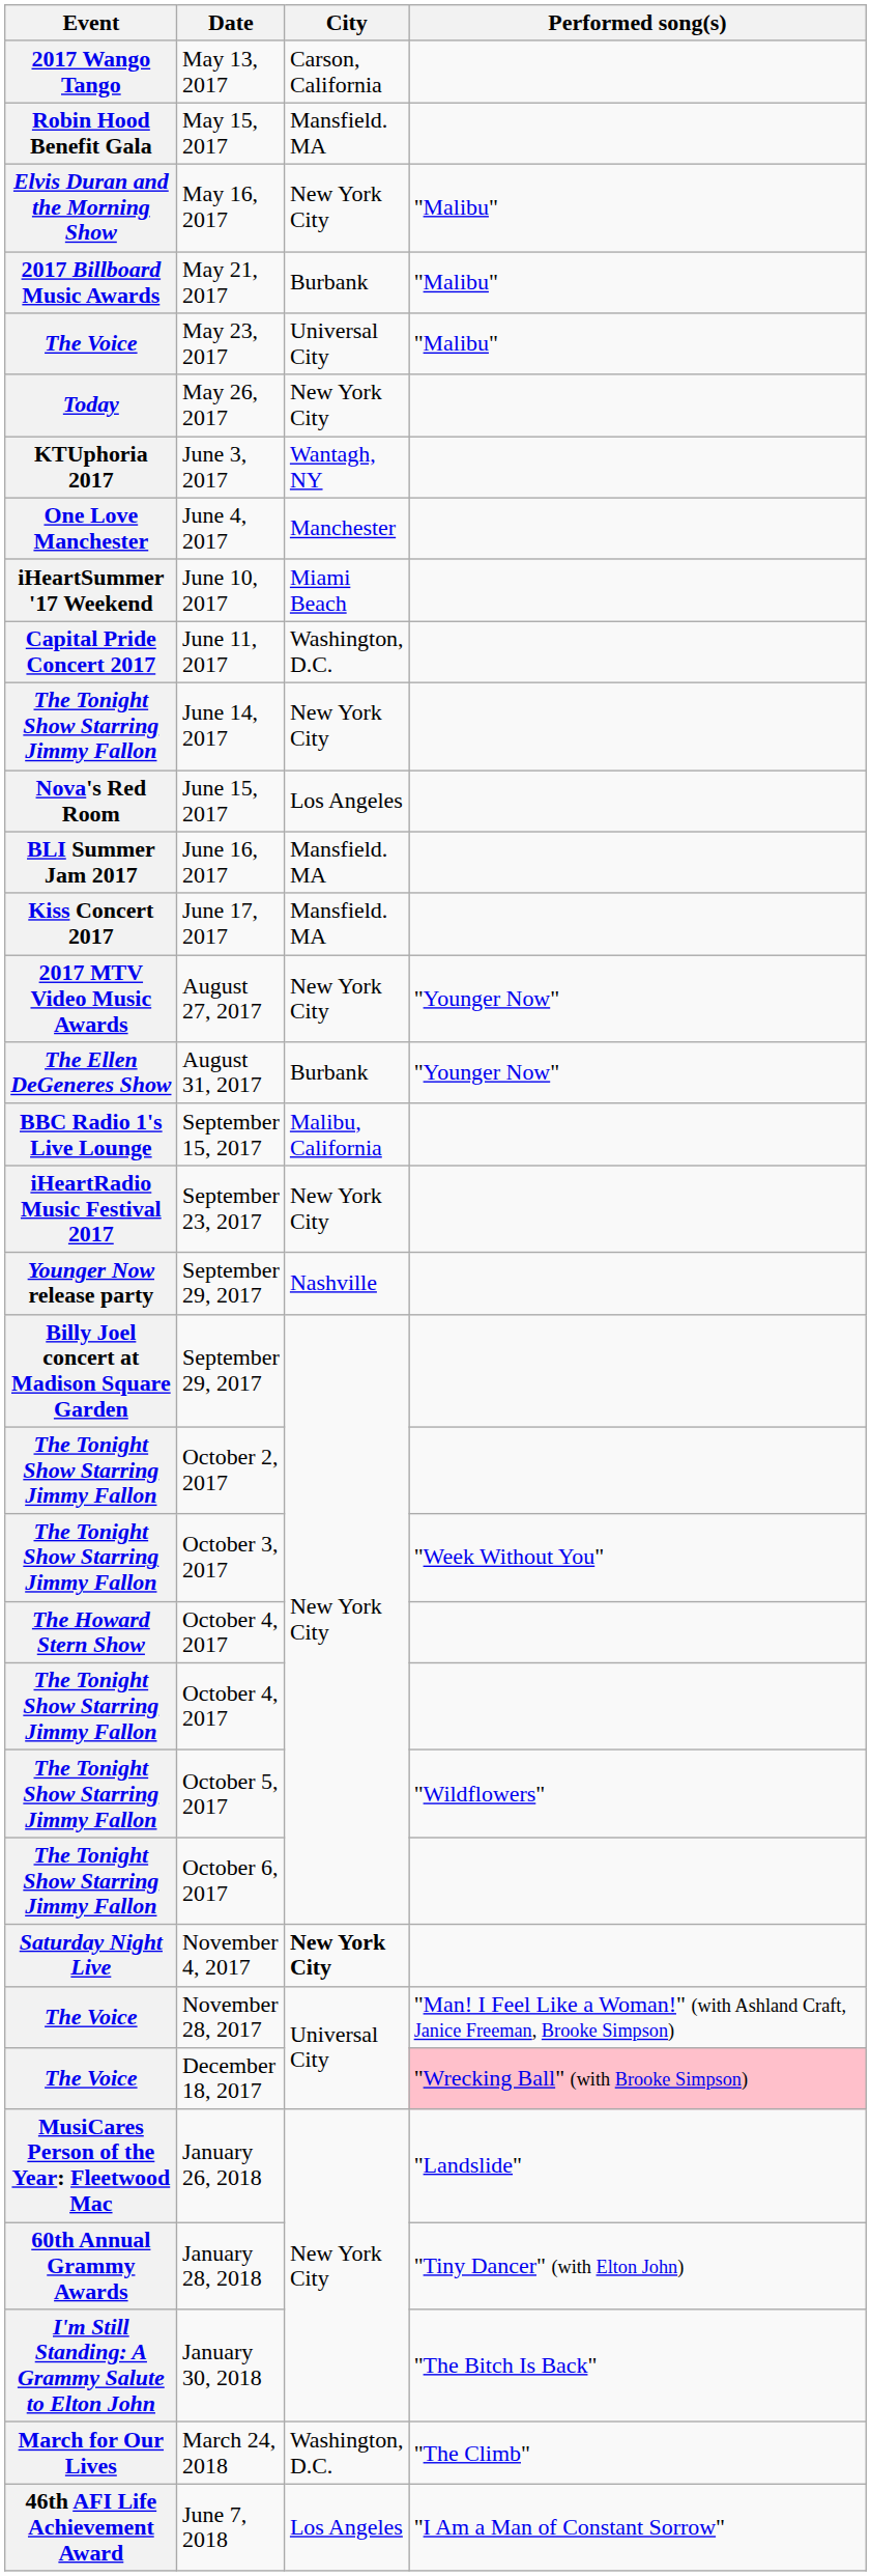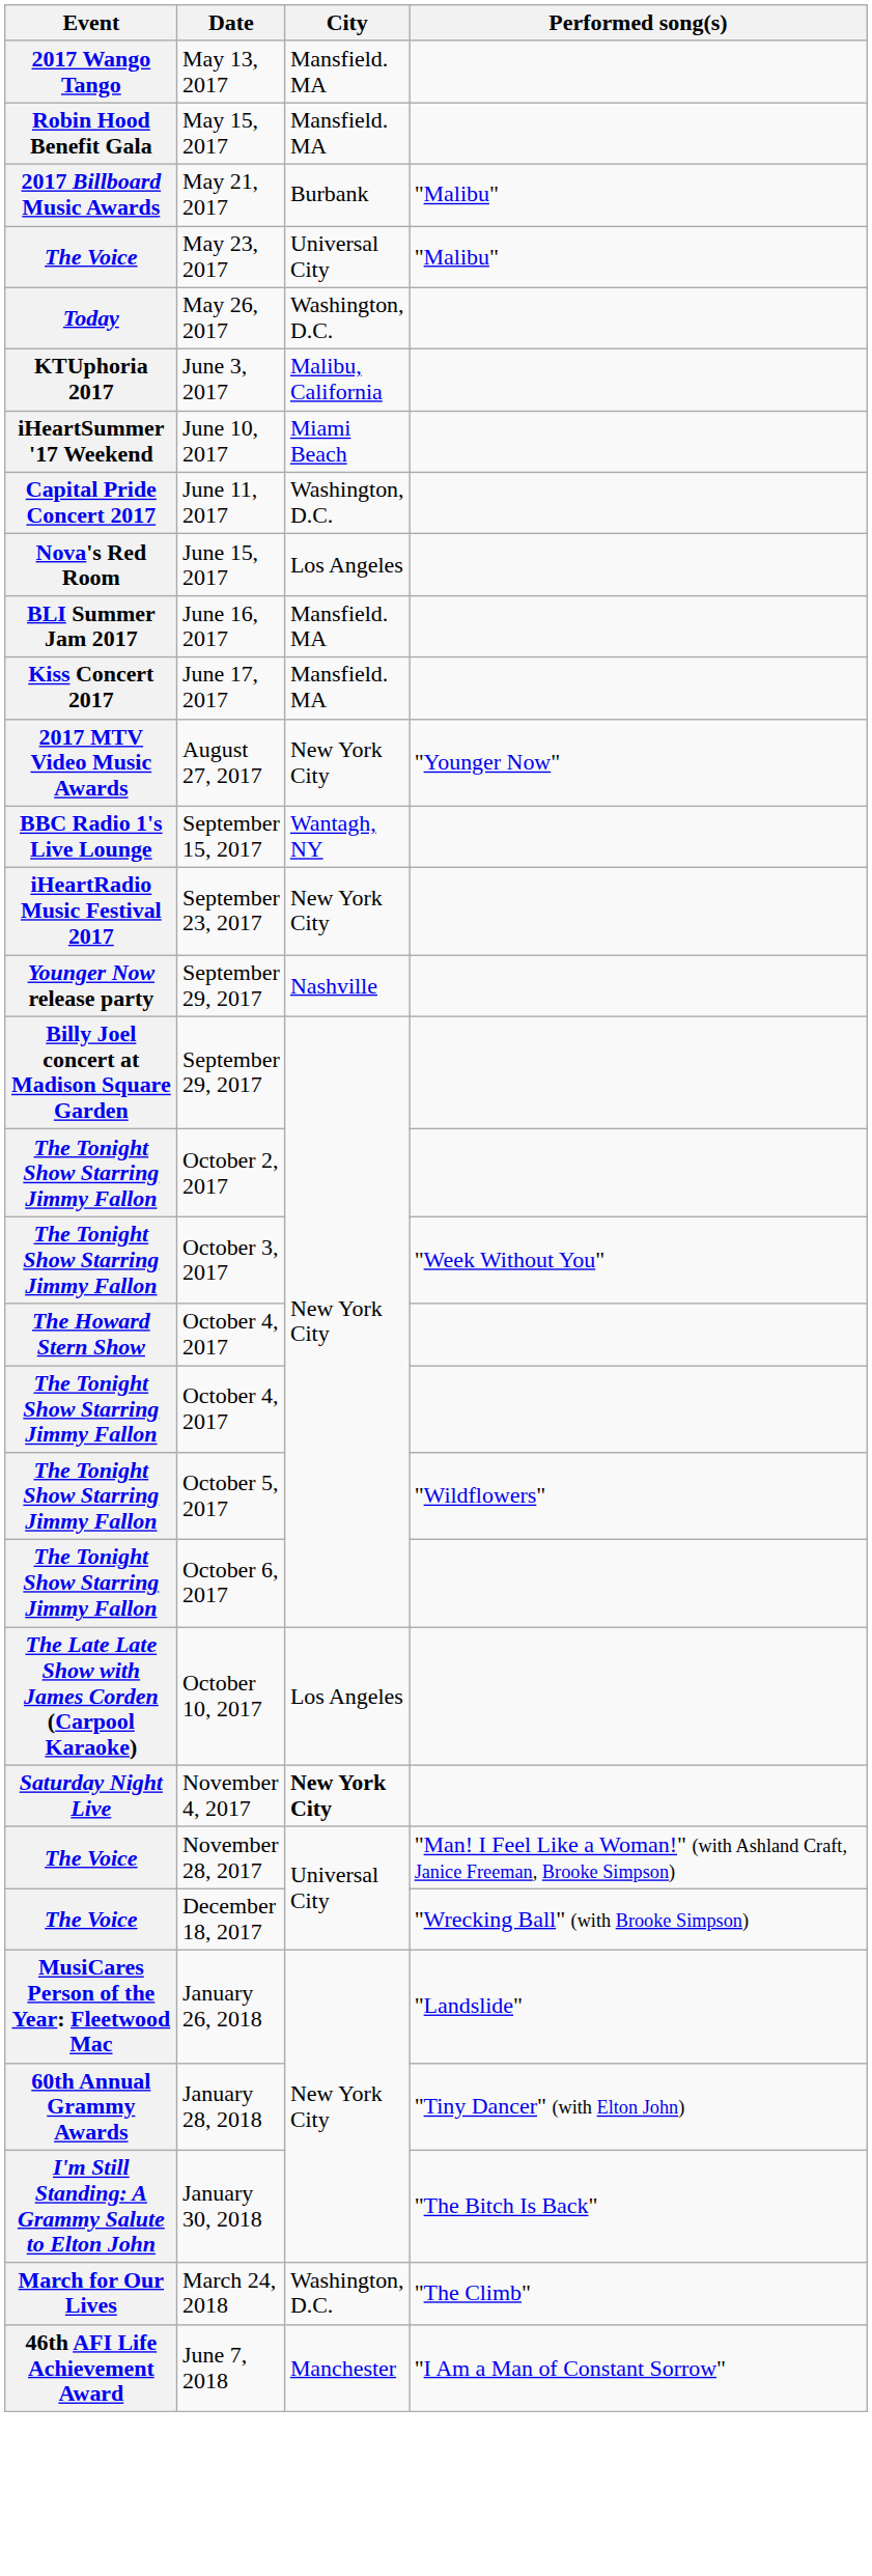 <table class="wikitable sortable plainrowheaders">
 <tr>
 <th style="width:20%;">Event</th>
 <th style="width:12%;">Date</th>
 <th style="width:12%;">City</th>
 <th>Performed song(s)</th>
 </tr>
 <tr>
 <th scope="row"><a href='#'>2017 Wango Tango</a></th>
 <td>May 13, 2017</td>
-<td>Carson, California</td>
+<td>Mansfield. MA</td>
 <td></td>
 </tr>
 <tr>
 <th scope="row"><a href='#'>Robin Hood</a> Benefit Gala</th>
 <td>May 15, 2017</td>
 <td>Mansfield. MA</td>
 <td></td>
-</tr>
-<tr>
-<th scope="row"><em><a href='#'>Elvis Duran and the Morning Show</a></em></th>
-<td>May 16, 2017</td>
-<td>New York City</td>
-<td>"<a href='#'>Malibu</a>"</td>
 </tr>
 <tr>
 <th scope="row"><a href='#'>2017 <em>Billboard</em> Music Awards</a></th>
 <td>May 21, 2017</td>
 <td>Burbank</td>
 <td>"<a href='#'>Malibu</a>"</td>
 </tr>
 <tr>
 <th scope="row"><em><a href='#'>The Voice</a></em></th>
 <td>May 23, 2017</td>
 <td>Universal City</td>
 <td>"<a href='#'>Malibu</a>"</td>
 </tr>
 <tr>
 <th scope="row"><em><a href='#'>Today</a></em></th>
 <td>May 26, 2017</td>
-<td>New York City</td>
+<td>Washington, D.C.</td>
 <td></td>
 </tr>
 <tr>
 <th scope="row">KTUphoria 2017</th>
 <td>June 3, 2017</td>
-<td><a href='#'>Wantagh, NY</a></td>
-<td></td>
-</tr>
-<tr>
-<th scope="row"><a href='#'>One Love Manchester</a></th>
-<td>June 4, 2017</td>
-<td><a href='#'>Manchester</a></td>
+<td><a href='#'>Malibu, California</a></td>
 <td></td>
 </tr>
 <tr>
 <th scope="row">iHeartSummer '17 Weekend</th>
 <td>June 10, 2017</td>
 <td><a href='#'>Miami Beach</a></td>
 <td></td>
 </tr>
 <tr>
 <th scope="row"><a href='#'>Capital Pride Concert 2017</a></th>
 <td>June 11, 2017</td>
 <td>Washington, D.C.</td>
-<td></td>
-</tr>
-<tr>
-<th scope="row"><em><a href='#'>The Tonight Show Starring Jimmy Fallon</a></em></th>
-<td>June 14, 2017</td>
-<td>New York City</td>
 <td></td>
 </tr>
 <tr>
 <th scope="row"><a href='#'>Nova</a>'s Red Room</th>
 <td>June 15, 2017</td>
 <td>Los Angeles</td>
 <td></td>
 </tr>
 <tr>
 <th scope="row"><a href='#'>BLI</a> Summer Jam 2017</th>
 <td>June 16, 2017</td>
 <td>Mansfield. MA</td>
 <td></td>
 </tr>
 <tr>
 <th scope="row"><a href='#'>Kiss</a> Concert 2017</th>
 <td>June 17, 2017</td>
 <td>Mansfield. MA</td>
 <td></td>
 </tr>
 <tr>
 <th scope="row"><a href='#'>2017 MTV Video Music Awards</a></th>
 <td>August 27, 2017</td>
 <td>New York City</td>
 <td>"<a href='#'>Younger Now</a>"</td>
 </tr>
 <tr>
-<th scope="row"><em><a href='#'>The Ellen DeGeneres Show</a></em></th>
-<td>August 31, 2017</td>
-<td>Burbank</td>
-<td>"<a href='#'>Younger Now</a>"</td>
-</tr>
-<tr>
 <th scope="row"><a href='#'>BBC Radio 1's Live Lounge</a></th>
 <td>September 15, 2017</td>
-<td><a href='#'>Malibu, California</a></td>
+<td><a href='#'>Wantagh, NY</a></td>
 <td></td>
 </tr>
 <tr>
 <th scope="row"><a href='#'>iHeartRadio Music Festival 2017</a></th>
 <td>September 23, 2017</td>
 <td>New York City</td>
 <td></td>
 </tr>
 <tr>
 <th scope="row"><em><a href='#'>Younger Now</a></em> release party</th>
 <td>September 29, 2017</td>
 <td><a href='#'>Nashville</a></td>
 <td></td>
 </tr>
 <tr>
 <th scope="row"><a href='#'>Billy Joel</a> concert at <a href='#'>Madison Square Garden</a></th>
 <td>September 29, 2017</td>
 <td rowspan="7">New York City</td>
 <td></td>
 </tr>
 <tr>
 <th scope="row"><em><a href='#'>The Tonight Show Starring Jimmy Fallon</a></em></th>
 <td>October 2, 2017</td>
 <td></td>
 </tr>
 <tr>
 <th scope="row"><em><a href='#'>The Tonight Show Starring Jimmy Fallon</a></em></th>
 <td>October 3, 2017</td>
 <td>"<a href='#'>Week Without You</a>"</td>
 </tr>
 <tr>
 <th scope="row"><em><a href='#'>The Howard Stern Show</a></em></th>
 <td>October 4, 2017</td>
 <td></td>
 </tr>
 <tr>
 <th scope="row"><em><a href='#'>The Tonight Show Starring Jimmy Fallon</a></em></th>
 <td>October 4, 2017</td>
 <td></td>
 </tr>
 <tr>
 <th scope="row"><em><a href='#'>The Tonight Show Starring Jimmy Fallon</a></em></th>
 <td>October 5, 2017</td>
 <td>"<a href='#'>Wildflowers</a>"</td>
 </tr>
 <tr>
 <th scope="row"><em><a href='#'>The Tonight Show Starring Jimmy Fallon</a></em></th>
 <td>October 6, 2017</td>
 <td></td>
 </tr>
 <tr>
+<th scope="row"><em><a href='#'>The Late Late Show with James Corden</a></em> (<a href='#'>Carpool Karaoke</a>)</th>
+<td>October 10, 2017</td>
+<td>Los Angeles</td>
+<td></td>
+</tr>
+<tr>
 <th scope="row"><em><a href='#'>Saturday Night Live</a></em></th>
 <td>November 4, 2017</td>
 <td><strong>New York City</strong></td>
 <td></td>
 </tr>
 <tr>
 <th scope="row"><em><a href='#'>The Voice</a></em></th>
 <td>November 28, 2017</td>
 <td rowspan="2">Universal City</td>
 <td>"<a href='#'>Man! I Feel Like a Woman!</a>" <small>(with Ashland Craft, <a href='#'>Janice Freeman</a>, <a href='#'>Brooke Simpson</a>)</small></td>
 </tr>
 <tr>
 <th scope="row"><em><a href='#'>The Voice</a></em></th>
 <td>December 18, 2017</td>
-<td style="background: pink;">"<a href='#'>Wrecking Ball</a>" <small>(with <a href='#'>Brooke Simpson</a>)</small></td>
+<td>"<a href='#'>Wrecking Ball</a>" <small>(with <a href='#'>Brooke Simpson</a>)</small></td>
 </tr>
 <tr>
 <th scope="row"><a href='#'>MusiCares Person of the Year</a>: <a href='#'>Fleetwood Mac</a></th>
 <td>January 26, 2018</td>
 <td rowspan="3">New York City</td>
 <td>"<a href='#'>Landslide</a>"</td>
 </tr>
 <tr>
 <th scope="row"><a href='#'>60th Annual Grammy Awards</a></th>
 <td>January 28, 2018</td>
 <td>"<a href='#'>Tiny Dancer</a>" <small>(with <a href='#'>Elton John</a>)</small></td>
 </tr>
 <tr>
 <th scope="row"><em><a href='#'>I'm Still Standing: A Grammy Salute to Elton John</a></em></th>
 <td>January 30, 2018</td>
 <td>"<a href='#'>The Bitch Is Back</a>"</td>
 </tr>
 <tr>
 <th scope="row"><a href='#'>March for Our Lives</a></th>
 <td>March 24, 2018</td>
 <td>Washington, D.C.</td>
 <td>"<a href='#'>The Climb</a>"</td>
 </tr>
 <tr>
 <th scope="row">46th <a href='#'>AFI Life Achievement Award</a></th>
 <td>June 7, 2018</td>
-<td><a href='#'>Los Angeles</a></td>
+<td><a href='#'>Manchester</a></td>
 <td>"<a href='#'>I Am a Man of Constant Sorrow</a>"</td>
 </tr>
 </table>
